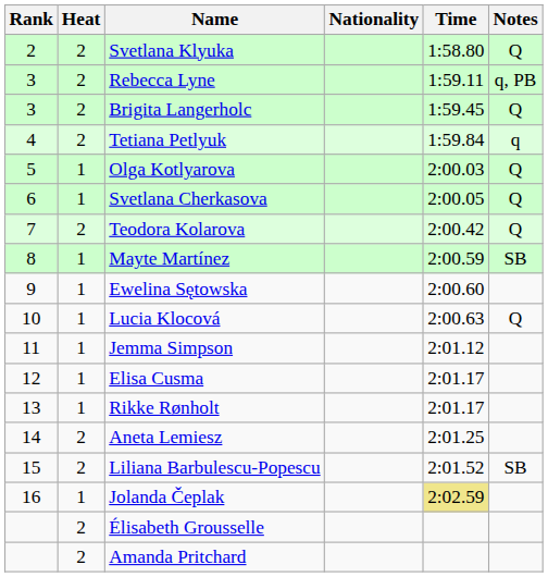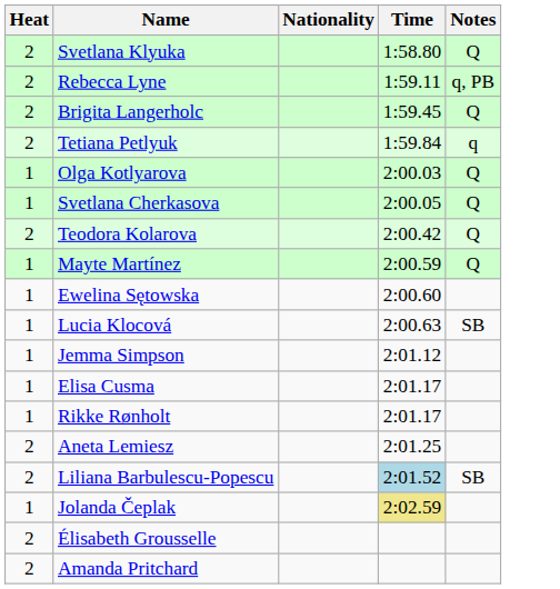 <table class="wikitable sortable" style="text-align:center">
 <tr>
-<th>Rank</th>
 <th>Heat</th>
 <th>Name</th>
 <th>Nationality</th>
 <th>Time</th>
 <th>Notes</th>
 </tr>
 <tr bgcolor=ccffcc>
 <td>2</td>
-<td>2</td>
 <td align=left><a href='#'>Svetlana Klyuka</a></td>
 <td align=left></td>
 <td>1:58.80</td>
 <td>Q</td>
 </tr>
 <tr bgcolor=ccffcc>
-<td>3</td>
 <td>2</td>
 <td align=left><a href='#'>Rebecca Lyne</a></td>
 <td align=left></td>
 <td>1:59.11</td>
 <td>q, PB</td>
 </tr>
 <tr bgcolor=ccffcc>
-<td>3</td>
 <td>2</td>
 <td align=left><a href='#'>Brigita Langerholc</a></td>
 <td align=left></td>
 <td>1:59.45</td>
 <td>Q</td>
 </tr>
 <tr bgcolor=ddffdd>
-<td>4</td>
 <td>2</td>
 <td align=left><a href='#'>Tetiana Petlyuk</a></td>
 <td align=left></td>
 <td>1:59.84</td>
 <td>q</td>
 </tr>
 <tr bgcolor=ccffcc>
-<td>5</td>
 <td>1</td>
 <td align=left><a href='#'>Olga Kotlyarova</a></td>
 <td align=left></td>
 <td>2:00.03</td>
 <td>Q</td>
 </tr>
 <tr bgcolor=ccffcc>
-<td>6</td>
 <td>1</td>
 <td align=left><a href='#'>Svetlana Cherkasova</a></td>
 <td align=left></td>
 <td>2:00.05</td>
 <td>Q</td>
 </tr>
 <tr bgcolor=ddffdd>
-<td>7</td>
 <td>2</td>
 <td align=left><a href='#'>Teodora Kolarova</a></td>
 <td align=left></td>
 <td>2:00.42</td>
 <td>Q</td>
 </tr>
 <tr bgcolor=ccffcc>
-<td>8</td>
 <td>1</td>
 <td align=left><a href='#'>Mayte Martínez</a></td>
 <td align=left></td>
 <td>2:00.59</td>
-<td>SB</td>
+<td>Q</td>
 </tr>
 <tr>
-<td>9</td>
 <td>1</td>
 <td align=left><a href='#'>Ewelina Sętowska</a></td>
 <td align=left></td>
 <td>2:00.60</td>
 <td></td>
 </tr>
 <tr>
-<td>10</td>
 <td>1</td>
 <td align=left><a href='#'>Lucia Klocová</a></td>
 <td align=left></td>
 <td>2:00.63</td>
-<td>Q</td>
+<td>SB</td>
 </tr>
 <tr>
-<td>11</td>
 <td>1</td>
 <td align=left><a href='#'>Jemma Simpson</a></td>
 <td align=left></td>
 <td>2:01.12</td>
 <td></td>
 </tr>
 <tr>
-<td>12</td>
 <td>1</td>
 <td align=left><a href='#'>Elisa Cusma</a></td>
 <td align=left></td>
 <td>2:01.17</td>
 <td></td>
 </tr>
 <tr>
-<td>13</td>
 <td>1</td>
 <td align=left><a href='#'>Rikke Rønholt</a></td>
 <td align=left></td>
 <td>2:01.17</td>
 <td></td>
 </tr>
 <tr>
-<td>14</td>
 <td>2</td>
 <td align=left><a href='#'>Aneta Lemiesz</a></td>
 <td align=left></td>
 <td>2:01.25</td>
 <td></td>
 </tr>
 <tr>
-<td>15</td>
 <td>2</td>
 <td align=left><a href='#'>Liliana Barbulescu-Popescu</a></td>
 <td align=left></td>
-<td>2:01.52</td>
+<td style="background: lightblue;">2:01.52</td>
 <td>SB</td>
 </tr>
 <tr>
-<td>16</td>
 <td>1</td>
 <td align=left><a href='#'>Jolanda Čeplak</a></td>
 <td align=left></td>
 <td style="background: khaki;">2:02.59</td>
 <td></td>
 </tr>
 <tr>
-<td></td>
 <td>2</td>
 <td align=left><a href='#'>Élisabeth Grousselle</a></td>
 <td align=left></td>
 <td></td>
 <td></td>
 </tr>
 <tr>
-<td></td>
 <td>2</td>
 <td align=left><a href='#'>Amanda Pritchard</a></td>
 <td align=left></td>
 <td></td>
 <td></td>
 </tr>
 </table>
